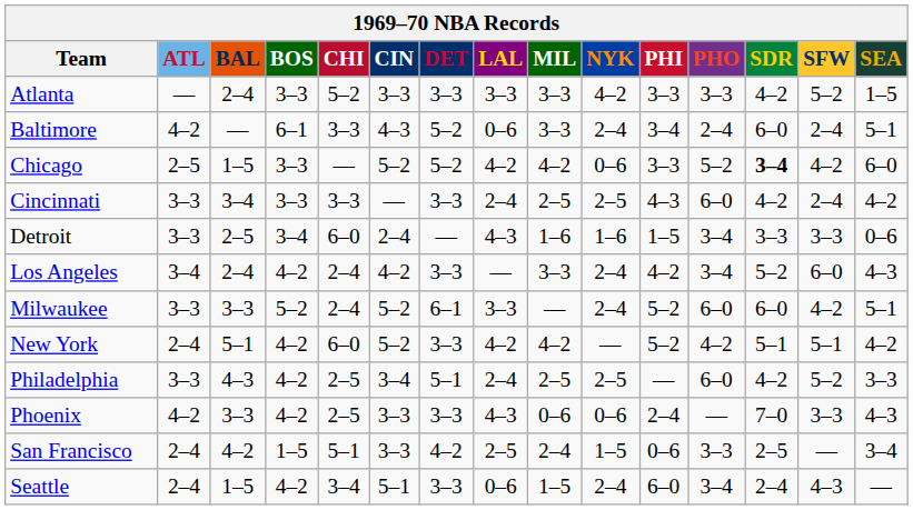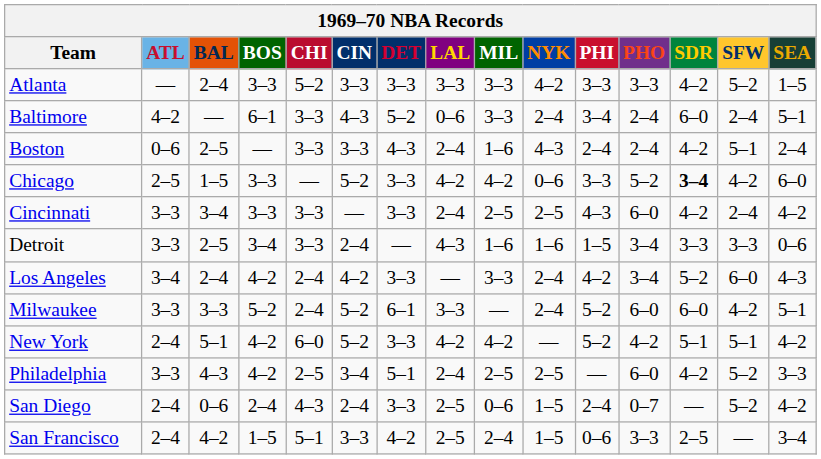 <table class="wikitable" style="font-size:95%; text-align:center;">
 <tr>
 <th colspan=15>1969–70 NBA Records</th>
 </tr>
 <tr>
 <th width=100>Team</th>
 <th style="background:#69B3E6;color:#C70F2E;width=35">ATL</th>
 <th style="background:#E45206;color:#012854;width=35">BAL</th>
 <th style="background:#006400;color:#FFFFFF;width=35">BOS</th>
 <th style="background:#BA0C2F;color:#FFFFFF;width=35">CHI</th>
 <th style="background:#012F6B;color:#FFFFFF;width=35">CIN</th>
 <th style="background:#012F6B;color:#D40032;width=35">DET</th>
 <th style="background:#800080;color:#FFD700;width=35">LAL</th>
 <th style="background:#006400;color:#FFFFFF;width=35">MIL</th>
 <th style="background:#003EA4;color:#FF8C00;width=35">NYK</th>
 <th style="background:#C90F2E;color:#FFFFFF;width=35">PHI</th>
 <th style="background:#702F8B;color:#FA4417;width=35">PHO</th>
 <th style="background:#00843D;color:#FFCC00;width=35">SDR</th>
 <th style="background:#FFC62C;color:#012F6B;width=35">SFW</th>
 <th style="background:#173F36;color:#EBAA00;width=35">SEA</th>
 </tr>
 <tr>
 <td style="text-align:left;"><a href='#'>Atlanta</a></td>
 <td>—</td>
 <td>2–4</td>
 <td>3–3</td>
 <td>5–2</td>
 <td>3–3</td>
 <td>3–3</td>
 <td>3–3</td>
 <td>3–3</td>
 <td>4–2</td>
 <td>3–3</td>
 <td>3–3</td>
 <td>4–2</td>
 <td>5–2</td>
 <td>1–5</td>
 </tr>
 <tr>
 <td style="text-align:left;"><a href='#'>Baltimore</a></td>
 <td>4–2</td>
 <td>—</td>
 <td>6–1</td>
 <td>3–3</td>
 <td>4–3</td>
 <td>5–2</td>
 <td>0–6</td>
 <td>3–3</td>
 <td>2–4</td>
 <td>3–4</td>
 <td>2–4</td>
 <td>6–0</td>
 <td>2–4</td>
 <td>5–1</td>
 </tr>
 <tr>
+<td style="text-align:left;"><a href='#'>Boston</a></td>
+<td>0–6</td>
+<td>2–5</td>
+<td>—</td>
+<td>3–3</td>
+<td>3–3</td>
+<td>4–3</td>
+<td>2–4</td>
+<td>1–6</td>
+<td>4–3</td>
+<td>2–4</td>
+<td>2–4</td>
+<td>4–2</td>
+<td>5–1</td>
+<td>2–4</td>
+</tr>
+<tr>
 <td style="text-align:left;"><a href='#'>Chicago</a></td>
 <td>2–5</td>
 <td>1–5</td>
 <td>3–3</td>
 <td>—</td>
 <td>5–2</td>
-<td>5–2</td>
+<td>3–3</td>
 <td>4–2</td>
 <td>4–2</td>
 <td>0–6</td>
 <td>3–3</td>
 <td>5–2</td>
 <td><strong>3–4</strong></td>
 <td>4–2</td>
 <td>6–0</td>
 </tr>
 <tr>
 <td style="text-align:left;"><a href='#'>Cincinnati</a></td>
 <td>3–3</td>
 <td>3–4</td>
 <td>3–3</td>
 <td>3–3</td>
 <td>—</td>
 <td>3–3</td>
 <td>2–4</td>
 <td>2–5</td>
 <td>2–5</td>
 <td>4–3</td>
 <td>6–0</td>
 <td>4–2</td>
 <td>2–4</td>
 <td>4–2</td>
 </tr>
 <tr>
 <td style="text-align:left;">Detroit</td>
 <td>3–3</td>
 <td>2–5</td>
 <td>3–4</td>
-<td>6–0</td>
+<td>3–3</td>
 <td>2–4</td>
 <td>—</td>
 <td>4–3</td>
 <td>1–6</td>
 <td>1–6</td>
 <td>1–5</td>
 <td>3–4</td>
 <td>3–3</td>
 <td>3–3</td>
 <td>0–6</td>
 </tr>
 <tr>
 <td style="text-align:left;"><a href='#'>Los Angeles</a></td>
 <td>3–4</td>
 <td>2–4</td>
 <td>4–2</td>
 <td>2–4</td>
 <td>4–2</td>
 <td>3–3</td>
 <td>—</td>
 <td>3–3</td>
 <td>2–4</td>
 <td>4–2</td>
 <td>3–4</td>
 <td>5–2</td>
 <td>6–0</td>
 <td>4–3</td>
 </tr>
 <tr>
 <td style="text-align:left;"><a href='#'>Milwaukee</a></td>
 <td>3–3</td>
 <td>3–3</td>
 <td>5–2</td>
 <td>2–4</td>
 <td>5–2</td>
 <td>6–1</td>
 <td>3–3</td>
 <td>—</td>
 <td>2–4</td>
 <td>5–2</td>
 <td>6–0</td>
 <td>6–0</td>
 <td>4–2</td>
 <td>5–1</td>
 </tr>
 <tr>
 <td style="text-align:left;"><a href='#'>New York</a></td>
 <td>2–4</td>
 <td>5–1</td>
 <td>4–2</td>
 <td>6–0</td>
 <td>5–2</td>
 <td>3–3</td>
 <td>4–2</td>
 <td>4–2</td>
 <td>—</td>
 <td>5–2</td>
 <td>4–2</td>
 <td>5–1</td>
 <td>5–1</td>
 <td>4–2</td>
 </tr>
 <tr>
 <td style="text-align:left;"><a href='#'>Philadelphia</a></td>
 <td>3–3</td>
 <td>4–3</td>
 <td>4–2</td>
 <td>2–5</td>
 <td>3–4</td>
 <td>5–1</td>
 <td>2–4</td>
 <td>2–5</td>
 <td>2–5</td>
 <td>—</td>
 <td>6–0</td>
 <td>4–2</td>
 <td>5–2</td>
 <td>3–3</td>
 </tr>
 <tr>
-<td style="text-align:left;"><a href='#'>Phoenix</a></td>
-<td>4–2</td>
-<td>3–3</td>
-<td>4–2</td>
-<td>2–5</td>
-<td>3–3</td>
-<td>3–3</td>
-<td>4–3</td>
-<td>0–6</td>
+<td style="text-align:left;"><a href='#'>San Diego</a></td>
+<td>2–4</td>
 <td>0–6</td>
 <td>2–4</td>
+<td>4–3</td>
+<td>2–4</td>
+<td>3–3</td>
+<td>2–5</td>
+<td>0–6</td>
+<td>1–5</td>
+<td>2–4</td>
+<td>0–7</td>
 <td>—</td>
-<td>7–0</td>
-<td>3–3</td>
-<td>4–3</td>
+<td>5–2</td>
+<td>4–2</td>
 </tr>
 <tr>
 <td style="text-align:left;"><a href='#'>San Francisco</a></td>
 <td>2–4</td>
 <td>4–2</td>
 <td>1–5</td>
 <td>5–1</td>
 <td>3–3</td>
 <td>4–2</td>
 <td>2–5</td>
 <td>2–4</td>
 <td>1–5</td>
 <td>0–6</td>
 <td>3–3</td>
 <td>2–5</td>
 <td>—</td>
 <td>3–4</td>
 </tr>
-<tr>
-<td style="text-align:left;"><a href='#'>Seattle</a></td>
-<td>2–4</td>
-<td>1–5</td>
-<td>4–2</td>
-<td>3–4</td>
-<td>5–1</td>
-<td>3–3</td>
-<td>0–6</td>
-<td>1–5</td>
-<td>2–4</td>
-<td>6–0</td>
-<td>3–4</td>
-<td>2–4</td>
-<td>4–3</td>
-<td>—</td>
-</tr>
 </table>
